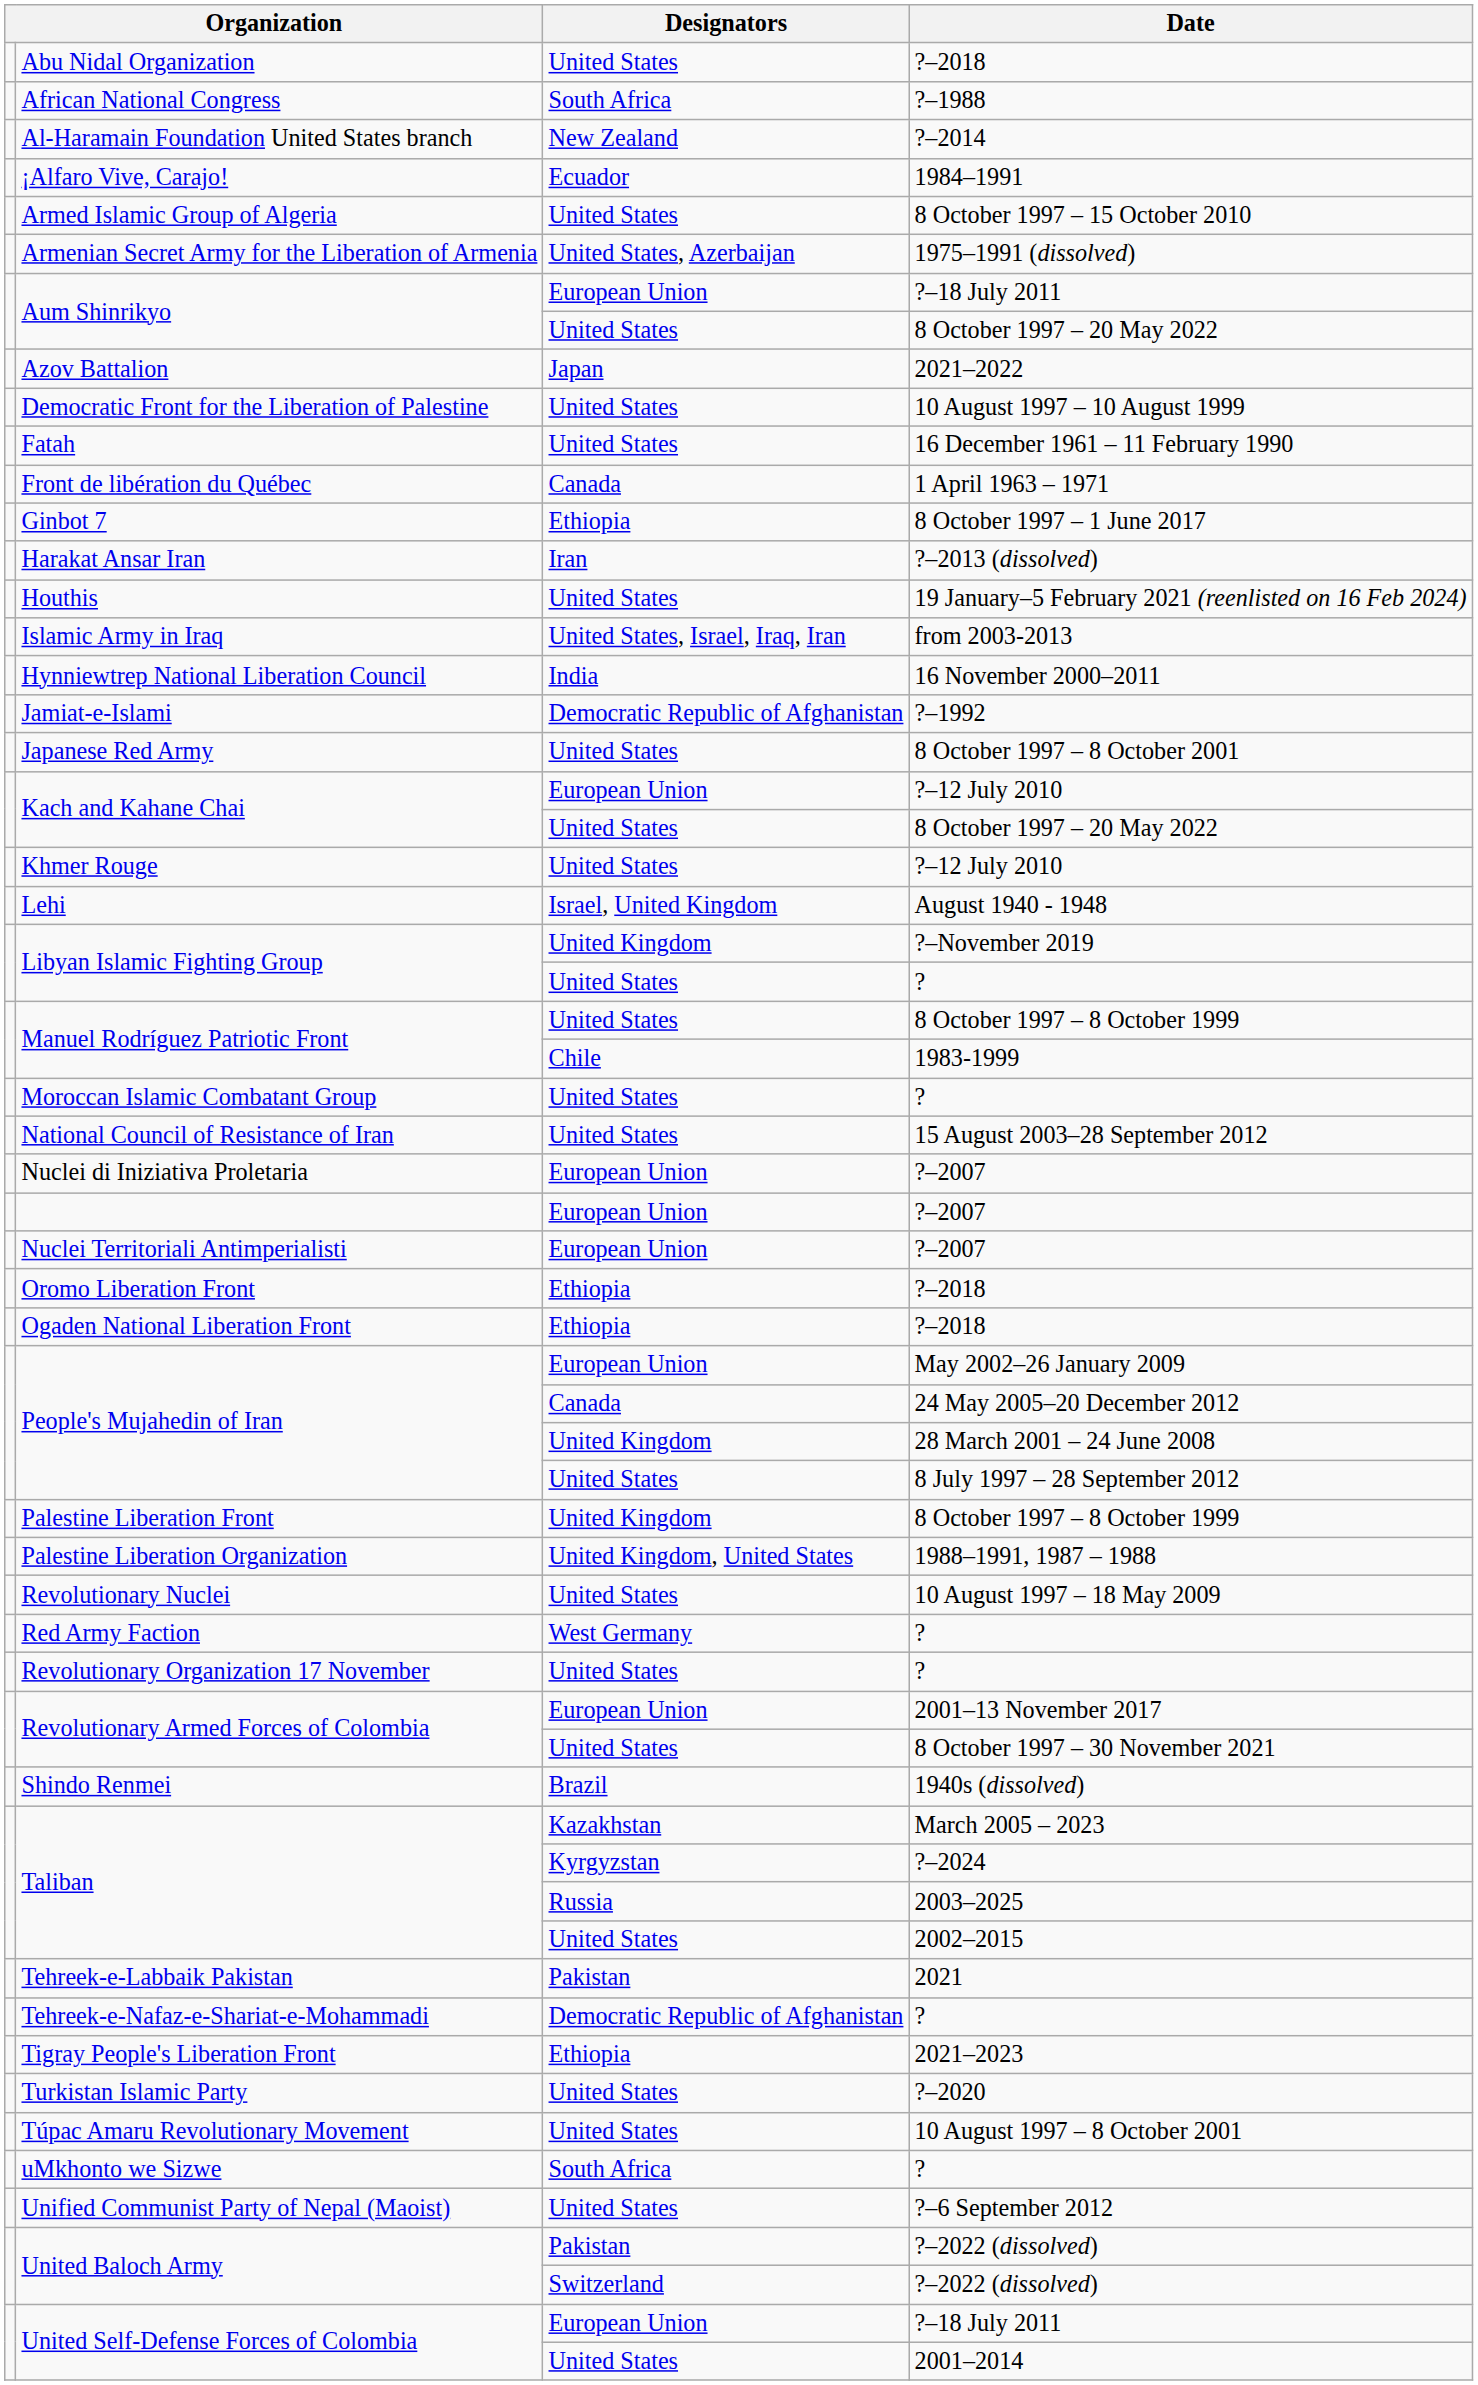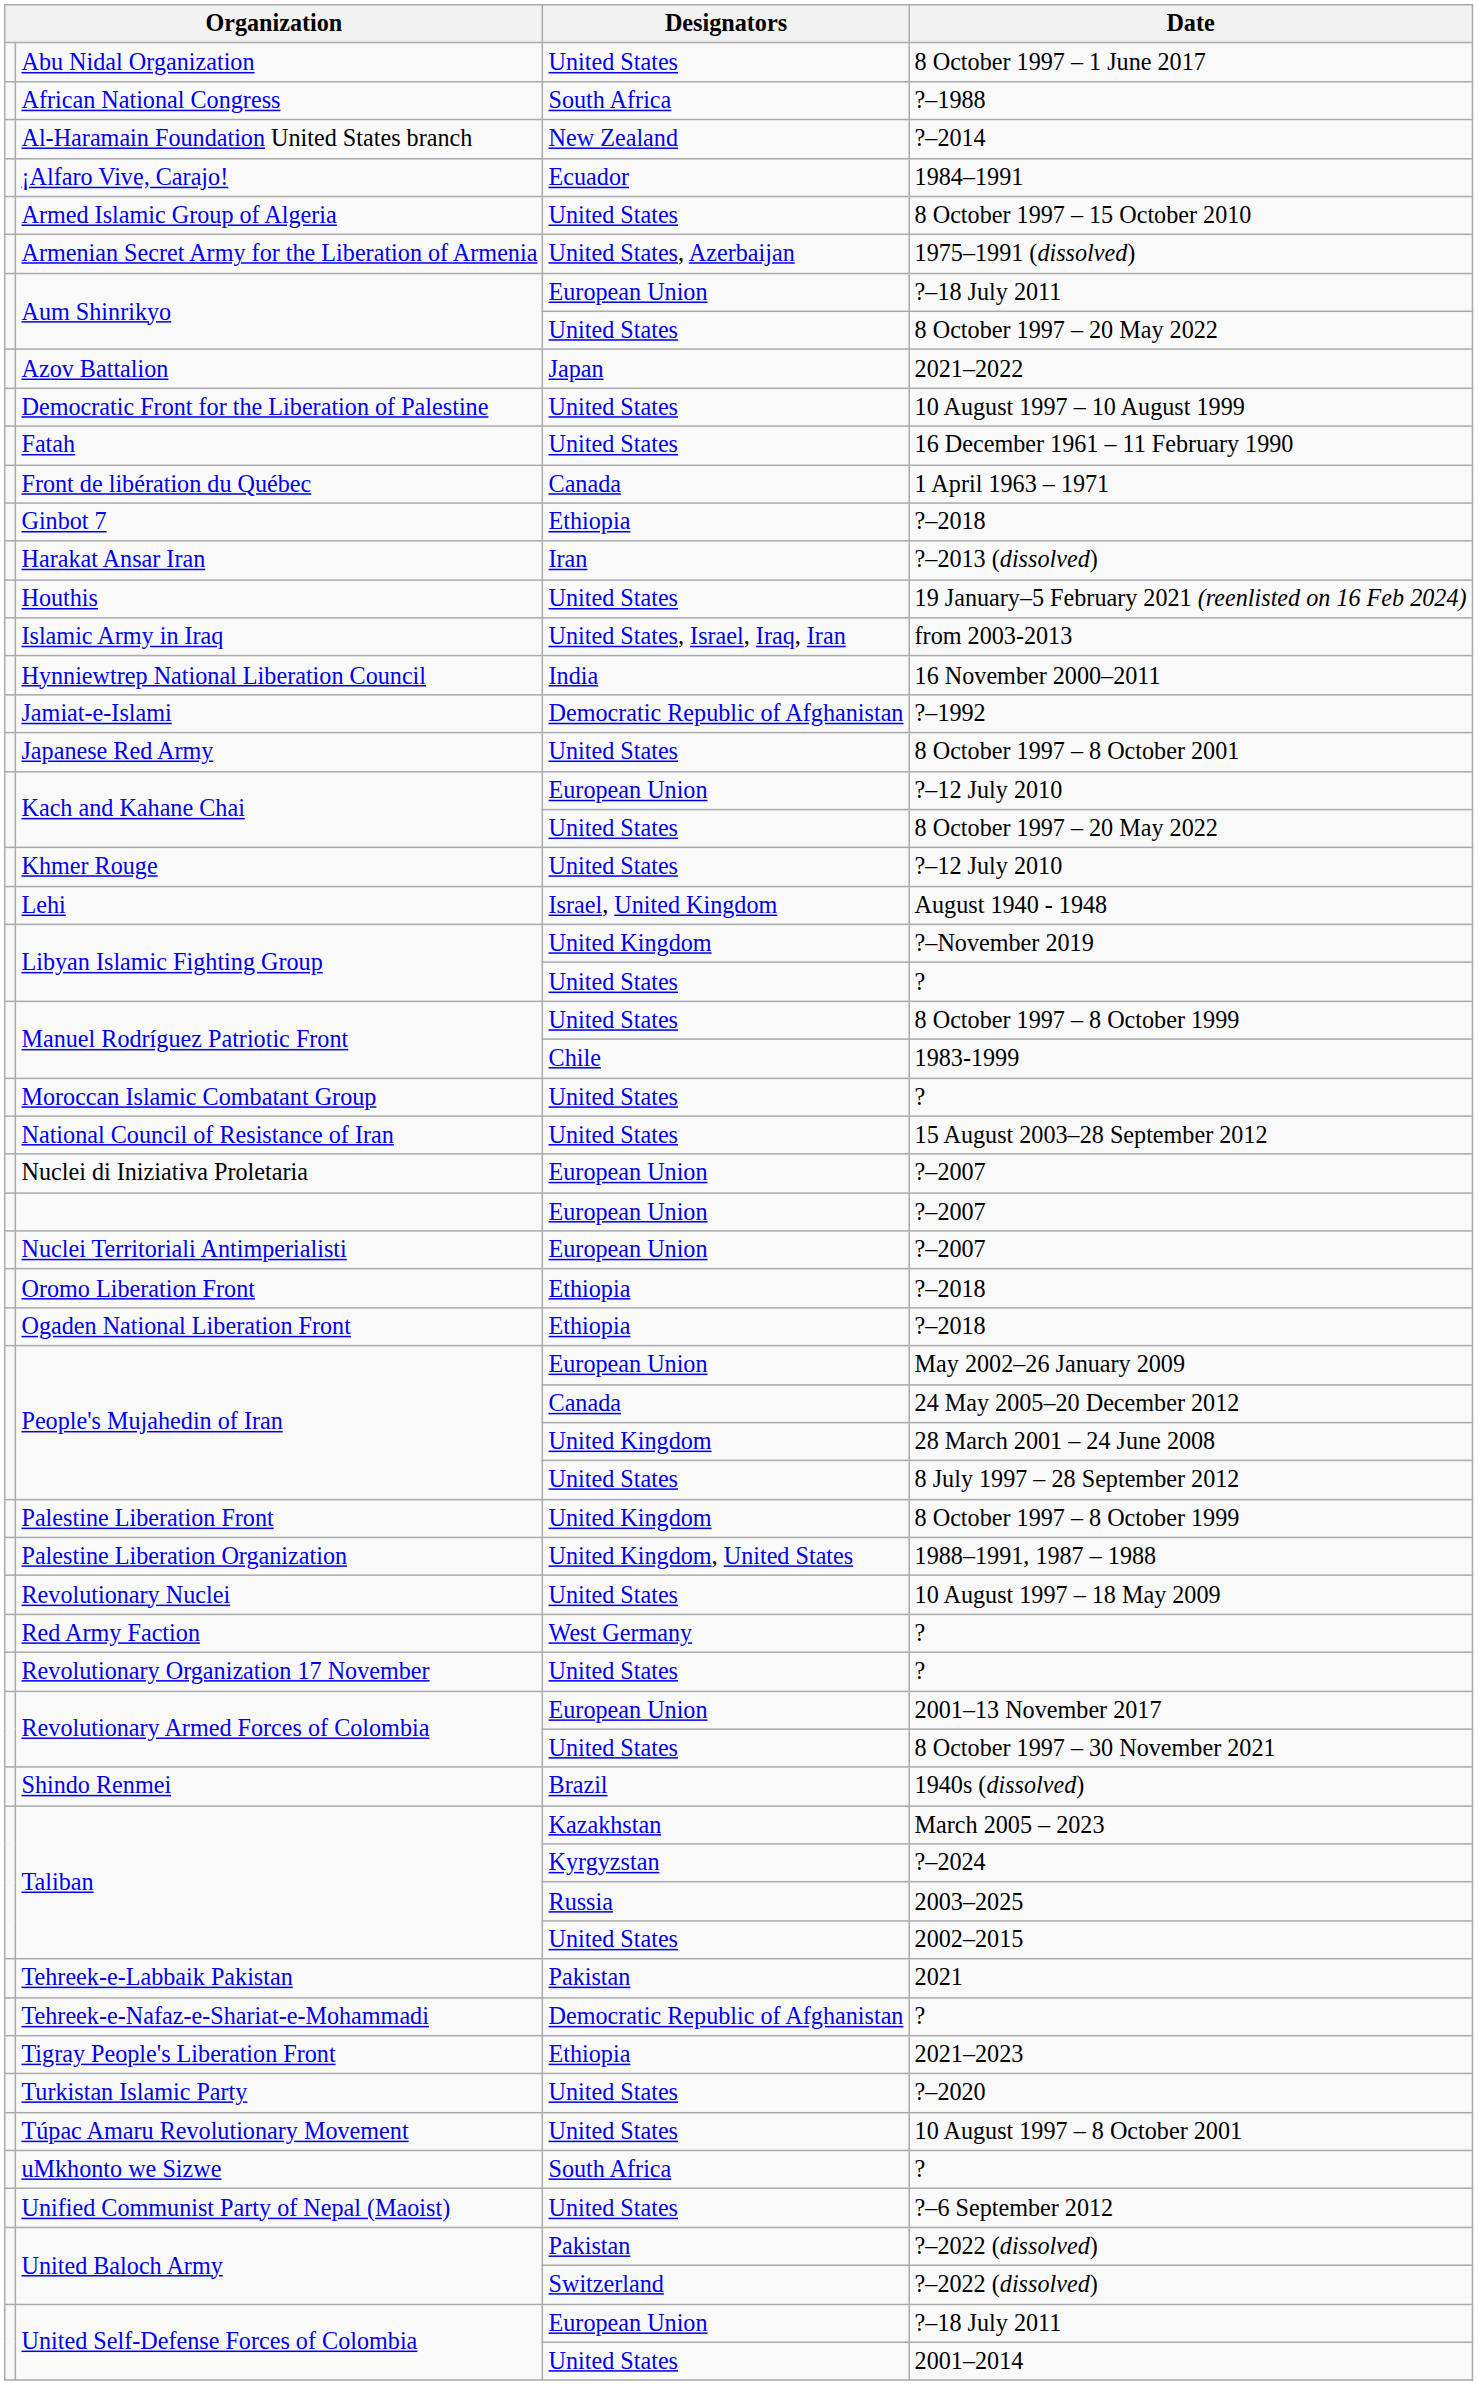 <table class="wikitable sortable">
 <tr>
 <th colspan="2">Organization</th>
 <th>Designators</th>
 <th>Date</th>
 </tr>
 <tr>
 <td></td>
 <td><a href='#'>Abu Nidal Organization</a></td>
 <td><a href='#'>United States</a></td>
-<td>?–2018</td>
+<td>8 October 1997 – 1 June 2017</td>
 </tr>
 <tr>
 <td></td>
 <td><a href='#'>African National Congress</a></td>
 <td><a href='#'>South Africa</a></td>
 <td>?–1988</td>
 </tr>
 <tr>
 <td></td>
 <td><a href='#'>Al-Haramain Foundation</a> United States branch</td>
 <td><a href='#'>New Zealand</a></td>
 <td>?–2014</td>
 </tr>
 <tr>
 <td></td>
 <td><a href='#'>¡Alfaro Vive, Carajo!</a></td>
 <td><a href='#'>Ecuador</a></td>
 <td>1984–1991</td>
 </tr>
 <tr>
 <td></td>
 <td><a href='#'>Armed Islamic Group of Algeria</a></td>
 <td><a href='#'>United States</a></td>
 <td>8 October 1997 – 15 October 2010</td>
 </tr>
 <tr>
 <td></td>
 <td><a href='#'>Armenian Secret Army for the Liberation of Armenia</a></td>
 <td><a href='#'>United States</a>, <a href='#'>Azerbaijan</a></td>
 <td>1975–1991 (<em>dissolved</em>)</td>
 </tr>
 <tr>
 <td rowspan="2"></td>
 <td rowspan="2"><a href='#'>Aum Shinrikyo</a></td>
 <td><a href='#'>European Union</a></td>
 <td>?–18 July 2011</td>
 </tr>
 <tr>
 <td><a href='#'>United States</a></td>
 <td>8 October 1997 – 20 May 2022</td>
 </tr>
 <tr>
 <td></td>
 <td><a href='#'>Azov Battalion</a></td>
 <td><a href='#'>Japan</a></td>
 <td>2021–2022</td>
 </tr>
 <tr>
 <td></td>
 <td><a href='#'>Democratic Front for the Liberation of Palestine</a></td>
 <td><a href='#'>United States</a></td>
 <td>10 August 1997 – 10 August 1999</td>
 </tr>
 <tr>
 <td></td>
 <td><a href='#'>Fatah</a></td>
 <td><a href='#'>United States</a></td>
 <td>16 December 1961 – 11 February 1990</td>
 </tr>
 <tr>
 <td></td>
 <td><a href='#'>Front de libération du Québec</a></td>
 <td><a href='#'>Canada</a></td>
 <td>1 April 1963 – 1971</td>
 </tr>
 <tr>
 <td></td>
 <td><a href='#'>Ginbot 7</a></td>
 <td><a href='#'>Ethiopia</a></td>
-<td>8 October 1997 – 1 June 2017</td>
+<td>?–2018</td>
 </tr>
 <tr>
 <td></td>
 <td><a href='#'>Harakat Ansar Iran</a></td>
 <td><a href='#'>Iran</a></td>
 <td>?–2013 (<em>dissolved</em>)</td>
 </tr>
 <tr>
 <td></td>
 <td><a href='#'>Houthis</a></td>
 <td><a href='#'>United States</a></td>
 <td>19 January–5 February 2021 <em>(reenlisted on 16 Feb 2024)</em></td>
 </tr>
 <tr>
 <td></td>
 <td><a href='#'>Islamic Army in Iraq</a></td>
 <td><a href='#'>United States</a>, <a href='#'>Israel</a>, <a href='#'>Iraq</a>, <a href='#'>Iran</a></td>
 <td>from 2003-2013</td>
 </tr>
 <tr>
 <td></td>
 <td><a href='#'>Hynniewtrep National Liberation Council</a></td>
 <td><a href='#'>India</a></td>
 <td>16 November 2000–2011</td>
 </tr>
 <tr>
 <td></td>
 <td><a href='#'>Jamiat-e-Islami</a></td>
 <td><a href='#'>Democratic Republic of Afghanistan</a></td>
 <td>?–1992</td>
 </tr>
 <tr>
 <td></td>
 <td><a href='#'>Japanese Red Army</a></td>
 <td><a href='#'>United States</a></td>
 <td>8 October 1997 – 8 October 2001</td>
 </tr>
 <tr>
 <td rowspan="2"></td>
 <td rowspan="2"><a href='#'>Kach and Kahane Chai</a></td>
 <td><a href='#'>European Union</a></td>
 <td>?–12 July 2010</td>
 </tr>
 <tr>
 <td><a href='#'>United States</a></td>
 <td>8 October 1997 – 20 May 2022</td>
 </tr>
 <tr>
 <td></td>
 <td><a href='#'>Khmer Rouge</a></td>
 <td><a href='#'>United States</a></td>
 <td>?–12 July 2010</td>
 </tr>
 <tr>
 <td></td>
 <td><a href='#'>Lehi</a></td>
 <td><a href='#'>Israel</a>, <a href='#'>United Kingdom</a></td>
 <td>August 1940 - 1948</td>
 </tr>
 <tr>
 <td rowspan="2"></td>
 <td rowspan="2"><a href='#'>Libyan Islamic Fighting Group</a></td>
 <td><a href='#'>United Kingdom</a></td>
 <td>?–November 2019</td>
 </tr>
 <tr>
 <td><a href='#'>United States</a></td>
 <td>?</td>
 </tr>
 <tr>
 <td rowspan="2"></td>
 <td rowspan="2"><a href='#'>Manuel Rodríguez Patriotic Front</a></td>
 <td><a href='#'>United States</a></td>
 <td>8 October 1997 – 8 October 1999</td>
 </tr>
 <tr>
 <td><a href='#'>Chile</a></td>
 <td>1983-1999</td>
 </tr>
 <tr>
 <td></td>
 <td><a href='#'>Moroccan Islamic Combatant Group</a></td>
 <td><a href='#'>United States</a></td>
 <td>?</td>
 </tr>
 <tr>
 <td></td>
 <td><a href='#'>National Council of Resistance of Iran</a></td>
 <td><a href='#'>United States</a></td>
 <td>15 August 2003–28 September 2012</td>
 </tr>
 <tr>
 <td></td>
 <td>Nuclei di Iniziativa Proletaria</td>
 <td><a href='#'>European Union</a></td>
 <td>?–2007</td>
 </tr>
 <tr>
 <td></td>
 <td></td>
 <td><a href='#'>European Union</a></td>
 <td>?–2007</td>
 </tr>
 <tr>
 <td></td>
 <td><a href='#'>Nuclei Territoriali Antimperialisti</a></td>
 <td><a href='#'>European Union</a></td>
 <td>?–2007</td>
 </tr>
 <tr>
 <td></td>
 <td><a href='#'>Oromo Liberation Front</a></td>
 <td><a href='#'>Ethiopia</a></td>
 <td>?–2018</td>
 </tr>
 <tr>
 <td></td>
 <td><a href='#'>Ogaden National Liberation Front</a></td>
 <td><a href='#'>Ethiopia</a></td>
 <td>?–2018</td>
 </tr>
 <tr>
 <td rowspan="4"></td>
 <td rowspan="4"><a href='#'>People's Mujahedin of Iran</a></td>
 <td><a href='#'>European Union</a></td>
 <td>May 2002–26 January 2009</td>
 </tr>
 <tr>
 <td><a href='#'>Canada</a></td>
 <td>24 May 2005–20 December 2012</td>
 </tr>
 <tr>
 <td><a href='#'>United Kingdom</a></td>
 <td>28 March 2001 – 24 June 2008</td>
 </tr>
 <tr>
 <td><a href='#'>United States</a></td>
 <td>8 July 1997 – 28 September 2012</td>
 </tr>
 <tr>
 <td></td>
 <td><a href='#'>Palestine Liberation Front</a></td>
 <td><a href='#'>United Kingdom</a></td>
 <td>8 October 1997 – 8 October 1999</td>
 </tr>
 <tr>
 <td></td>
 <td><a href='#'>Palestine Liberation Organization</a></td>
 <td><a href='#'>United Kingdom</a>, <a href='#'>United States</a></td>
 <td>1988–1991, 1987 – 1988</td>
 </tr>
 <tr>
 <td></td>
 <td><a href='#'>Revolutionary Nuclei</a></td>
 <td><a href='#'>United States</a></td>
 <td>10 August 1997 – 18 May 2009</td>
 </tr>
 <tr>
 <td></td>
 <td><a href='#'>Red Army Faction</a></td>
 <td><a href='#'>West Germany</a></td>
 <td>?</td>
 </tr>
 <tr>
 <td></td>
 <td><a href='#'>Revolutionary Organization 17 November</a></td>
 <td><a href='#'>United States</a></td>
 <td>?</td>
 </tr>
 <tr>
 <td rowspan="2"></td>
 <td rowspan="2"><a href='#'>Revolutionary Armed Forces of Colombia</a></td>
 <td><a href='#'>European Union</a></td>
 <td>2001–13 November 2017</td>
 </tr>
 <tr>
 <td><a href='#'>United States</a></td>
 <td>8 October 1997 – 30 November 2021</td>
 </tr>
 <tr>
 <td></td>
 <td><a href='#'>Shindo Renmei</a></td>
 <td><a href='#'>Brazil</a></td>
 <td>1940s (<em>dissolved</em>)</td>
 </tr>
 <tr>
 <td rowspan="4"></td>
 <td rowspan="4"><a href='#'>Taliban</a></td>
 <td><a href='#'>Kazakhstan</a></td>
 <td>March 2005 – 2023</td>
 </tr>
 <tr>
 <td><a href='#'>Kyrgyzstan</a></td>
 <td>?–2024</td>
 </tr>
 <tr>
 <td><a href='#'>Russia</a></td>
 <td>2003–2025</td>
 </tr>
 <tr>
 <td><a href='#'>United States</a></td>
 <td>2002–2015</td>
 </tr>
 <tr>
 <td></td>
 <td><a href='#'>Tehreek-e-Labbaik Pakistan</a></td>
 <td><a href='#'>Pakistan</a></td>
 <td>2021</td>
 </tr>
 <tr>
 <td></td>
 <td><a href='#'>Tehreek-e-Nafaz-e-Shariat-e-Mohammadi</a></td>
 <td><a href='#'>Democratic Republic of Afghanistan</a></td>
 <td>?</td>
 </tr>
 <tr>
 <td></td>
 <td><a href='#'>Tigray People's Liberation Front</a></td>
 <td><a href='#'>Ethiopia</a></td>
 <td>2021–2023</td>
 </tr>
 <tr>
 <td></td>
 <td><a href='#'>Turkistan Islamic Party</a></td>
 <td><a href='#'>United States</a></td>
 <td>?–2020</td>
 </tr>
 <tr>
 <td></td>
 <td><a href='#'>Túpac Amaru Revolutionary Movement</a></td>
 <td><a href='#'>United States</a></td>
 <td>10 August 1997 – 8 October 2001</td>
 </tr>
 <tr>
 <td></td>
 <td><a href='#'>uMkhonto we Sizwe</a></td>
 <td><a href='#'>South Africa</a></td>
 <td>?</td>
 </tr>
 <tr>
 <td></td>
 <td><a href='#'>Unified Communist Party of Nepal (Maoist)</a></td>
 <td><a href='#'>United States</a></td>
 <td>?–6 September 2012</td>
 </tr>
 <tr>
 <td rowspan="2"></td>
 <td rowspan="2"><a href='#'>United Baloch Army</a></td>
 <td><a href='#'>Pakistan</a></td>
 <td>?–2022 (<em>dissolved</em>)</td>
 </tr>
 <tr>
 <td><a href='#'>Switzerland</a></td>
 <td>?–2022 (<em>dissolved</em>)</td>
 </tr>
 <tr>
 <td rowspan="2"></td>
 <td rowspan="2"><a href='#'>United Self-Defense Forces of Colombia</a></td>
 <td><a href='#'>European Union</a></td>
 <td>?–18 July 2011</td>
 </tr>
 <tr>
 <td><a href='#'>United States</a></td>
 <td>2001–2014</td>
 </tr>
 </table>
